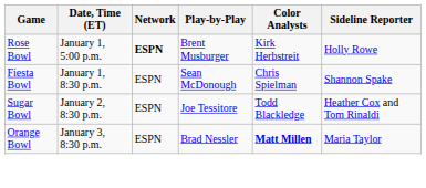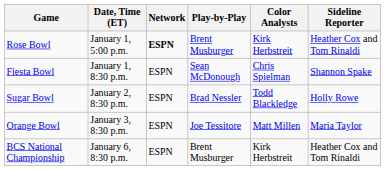 <table class="wikitable">
 <tr>
 <th>Game</th>
 <th>Date, Time (ET)</th>
 <th>Network</th>
 <th>Play-by-Play</th>
 <th>Color Analysts</th>
 <th>Sideline Reporter</th>
 </tr>
 <tr>
 <td><a href='#'>Rose Bowl</a></td>
 <td>January 1, 5:00 p.m.</td>
 <td><strong>ESPN</strong></td>
 <td><a href='#'>Brent Musburger</a></td>
 <td><a href='#'>Kirk Herbstreit</a></td>
-<td><a href='#'>Holly Rowe</a></td>
+<td><a href='#'>Heather Cox</a> and <a href='#'>Tom Rinaldi</a></td>
 </tr>
 <tr>
 <td><a href='#'>Fiesta Bowl</a></td>
 <td>January 1, 8:30 p.m.</td>
 <td>ESPN</td>
 <td><a href='#'>Sean McDonough</a></td>
 <td><a href='#'>Chris Spielman</a></td>
 <td><a href='#'>Shannon Spake</a></td>
 </tr>
 <tr>
 <td><a href='#'>Sugar Bowl</a></td>
 <td>January 2, 8:30 p.m.</td>
 <td>ESPN</td>
-<td><a href='#'>Joe Tessitore</a></td>
+<td><a href='#'>Brad Nessler</a></td>
 <td><a href='#'>Todd Blackledge</a></td>
-<td><a href='#'>Heather Cox</a> and <a href='#'>Tom Rinaldi</a></td>
+<td><a href='#'>Holly Rowe</a></td>
 </tr>
 <tr>
 <td><a href='#'>Orange Bowl</a></td>
 <td>January 3, 8:30 p.m.</td>
 <td>ESPN</td>
-<td><a href='#'>Brad Nessler</a></td>
-<td><strong><a href='#'>Matt Millen</a></strong></td>
+<td><a href='#'>Joe Tessitore</a></td>
+<td><a href='#'>Matt Millen</a></td>
 <td><a href='#'>Maria Taylor</a></td>
 </tr>
+<tr>
+<td><a href='#'>BCS National Championship</a></td>
+<td>January 6, 8:30 p.m.</td>
+<td>ESPN</td>
+<td>Brent Musburger</td>
+<td>Kirk Herbstreit</td>
+<td>Heather Cox and Tom Rinaldi</td>
+</tr>
 </table>
